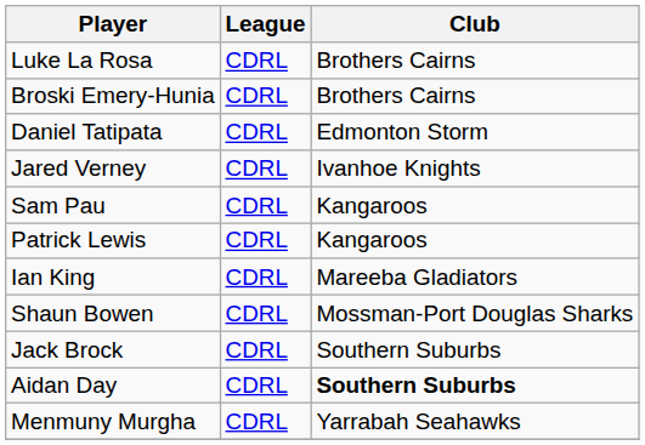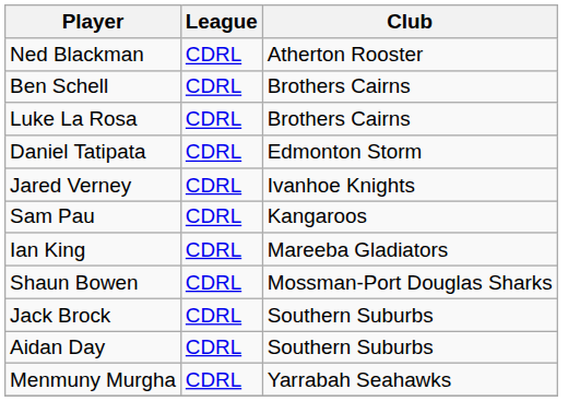 <table class="wikitable" style="font-size:90%">
 <tr bgcolor="#efefef">
 <th width=" ">Player</th>
 <th width=" ">League</th>
 <th width=" ">Club</th>
 </tr>
 <tr>
-<td>Luke La Rosa</td>
+<td>Ned Blackman</td>
+<td><a href='#'>CDRL</a></td>
+<td> Atherton Rooster</td>
+</tr>
+<tr>
+<td>Ben Schell</td>
 <td><a href='#'>CDRL</a></td>
 <td> Brothers Cairns</td>
 </tr>
 <tr>
-<td>Broski Emery-Hunia</td>
+<td>Luke La Rosa</td>
 <td><a href='#'>CDRL</a></td>
 <td> Brothers Cairns</td>
 </tr>
 <tr>
 <td>Daniel Tatipata</td>
 <td><a href='#'>CDRL</a></td>
 <td> Edmonton Storm</td>
 </tr>
 <tr>
 <td>Jared Verney</td>
 <td><a href='#'>CDRL</a></td>
 <td> Ivanhoe Knights</td>
 </tr>
 <tr>
 <td>Sam Pau</td>
-<td><a href='#'>CDRL</a></td>
-<td> Kangaroos</td>
-</tr>
-<tr>
-<td>Patrick Lewis</td>
 <td><a href='#'>CDRL</a></td>
 <td> Kangaroos</td>
 </tr>
 <tr>
 <td>Ian King</td>
 <td><a href='#'>CDRL</a></td>
 <td> Mareeba Gladiators</td>
 </tr>
 <tr>
 <td>Shaun Bowen</td>
 <td><a href='#'>CDRL</a></td>
 <td> Mossman-Port Douglas Sharks</td>
 </tr>
 <tr>
 <td>Jack Brock</td>
 <td><a href='#'>CDRL</a></td>
 <td> Southern Suburbs</td>
 </tr>
 <tr>
 <td>Aidan Day</td>
 <td><a href='#'>CDRL</a></td>
-<td><strong> Southern Suburbs</strong></td>
+<td> Southern Suburbs</td>
 </tr>
 <tr>
 <td>Menmuny Murgha</td>
 <td><a href='#'>CDRL</a></td>
 <td> Yarrabah Seahawks</td>
 </tr>
 <tr>
 </tr>
 </table>
